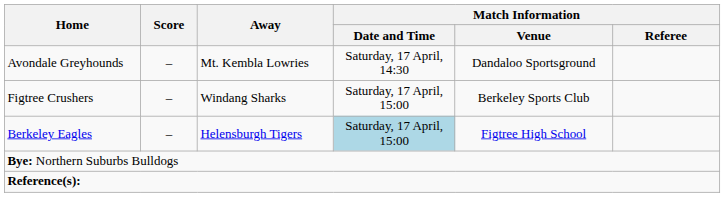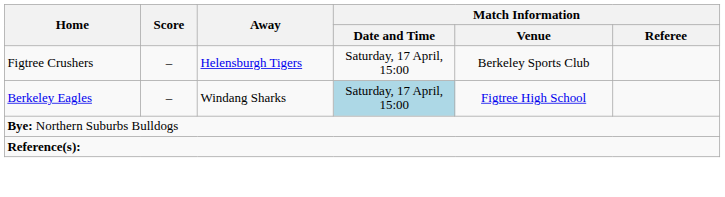 <table class="wikitable" width="100% text-align:center;">
 <tr>
 <th rowspan="2" width="19%">Home</th>
 <th rowspan="2" width="8%">Score</th>
 <th rowspan="2" width="19%">Away</th>
 <th colspan="3">Match Information</th>
 </tr>
 <tr bgcolor="#CCCCCC">
 <th width="17%">Date and Time</th>
 <th width="22%">Venue</th>
 <th>Referee</th>
 </tr>
 <tr>
-<td> Avondale Greyhounds</td>
-<td style="text-align:center;">–</td>
-<td> Mt. Kembla Lowries</td>
-<td style="text-align:center;">Saturday, 17 April, 14:30</td>
-<td style="text-align:center;">Dandaloo Sportsground</td>
-<td style="text-align:center;"></td>
-</tr>
-<tr>
 <td> Figtree Crushers</td>
 <td style="text-align:center;">–</td>
-<td> Windang Sharks</td>
+<td> <a href='#'>Helensburgh Tigers</a></td>
 <td style="text-align:center;">Saturday, 17 April, 15:00</td>
 <td style="text-align:center;">Berkeley Sports Club</td>
 <td style="text-align:center;"></td>
 </tr>
 <tr>
 <td> <a href='#'>Berkeley Eagles</a></td>
 <td style="text-align:center;">–</td>
-<td> <a href='#'>Helensburgh Tigers</a></td>
+<td> Windang Sharks</td>
 <td style="background: lightblue; text-align:center;">Saturday, 17 April, 15:00</td>
 <td style="text-align:center;"><a href='#'>Figtree High School</a></td>
 <td style="text-align:center;"></td>
 </tr>
 <tr>
 <td colspan="6" align="centre"><strong>Bye:</strong>  Northern Suburbs Bulldogs</td>
 </tr>
 <tr>
 <td colspan="6"><strong>Reference(s):</strong></td>
 </tr>
 </table>
